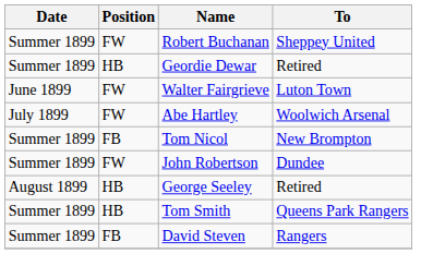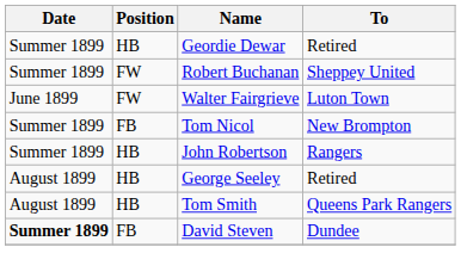 <table class="wikitable">
 <tr>
 <th>Date</th>
 <th>Position</th>
 <th>Name</th>
 <th>To</th>
 </tr>
 <tr>
 <td>Summer 1899</td>
+<td>HB</td>
+<td><a href='#'>Geordie Dewar</a></td>
+<td>Retired</td>
+</tr>
+<tr>
+<td>Summer 1899</td>
 <td>FW</td>
 <td><a href='#'>Robert Buchanan</a></td>
 <td><a href='#'>Sheppey United</a></td>
-</tr>
-<tr>
-<td>Summer 1899</td>
-<td>HB</td>
-<td><a href='#'>Geordie Dewar</a></td>
-<td>Retired</td>
 </tr>
 <tr>
 <td>June 1899</td>
 <td>FW</td>
 <td><a href='#'>Walter Fairgrieve</a></td>
 <td><a href='#'>Luton Town</a></td>
-</tr>
-<tr>
-<td>July 1899</td>
-<td>FW</td>
-<td><a href='#'>Abe Hartley</a></td>
-<td><a href='#'>Woolwich Arsenal</a></td>
 </tr>
 <tr>
 <td>Summer 1899</td>
 <td>FB</td>
 <td><a href='#'>Tom Nicol</a></td>
 <td><a href='#'>New Brompton</a></td>
 </tr>
 <tr>
 <td>Summer 1899</td>
-<td>FW</td>
+<td>HB</td>
 <td><a href='#'>John Robertson</a></td>
-<td><a href='#'>Dundee</a></td>
+<td><a href='#'>Rangers</a></td>
 </tr>
 <tr>
 <td>August 1899</td>
 <td>HB</td>
 <td><a href='#'>George Seeley</a></td>
 <td>Retired</td>
 </tr>
 <tr>
-<td>Summer 1899</td>
+<td>August 1899</td>
 <td>HB</td>
 <td><a href='#'>Tom Smith</a></td>
 <td><a href='#'>Queens Park Rangers</a></td>
 </tr>
 <tr>
-<td>Summer 1899</td>
+<td><strong>Summer 1899</strong></td>
 <td>FB</td>
 <td><a href='#'>David Steven</a></td>
-<td><a href='#'>Rangers</a></td>
+<td><a href='#'>Dundee</a></td>
 </tr>
 <tr>
 </tr>
 </table>
